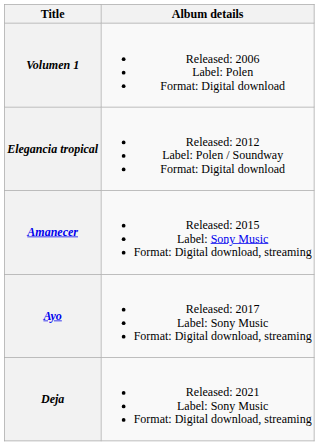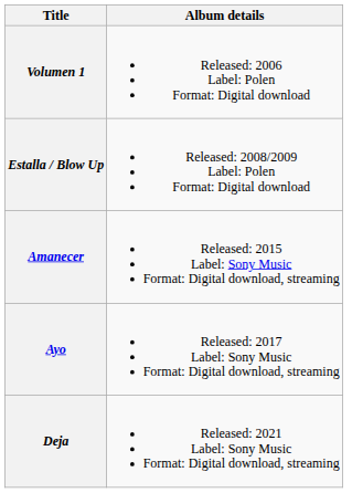 <table class="wikitable plainrowheaders" style="text-align:center">
 <tr>
 <th>Title</th>
 <th>Album details</th>
 </tr>
 <tr>
 <th scope="row"><em>Volumen 1</em></th>
 <td><br><ul><li>Released: 2006</li><li>Label: Polen</li><li>Format: Digital download</li></ul></td>
 </tr>
 <tr>
-<th scope="row"><em>Elegancia tropical</em></th>
-<td><br><ul><li>Released: 2012</li><li>Label: Polen / Soundway</li><li>Format: Digital download</li></ul></td>
+<th scope="row"><em>Estalla / Blow Up</em></th>
+<td><br><ul><li>Released: 2008/2009</li><li>Label: Polen</li><li>Format: Digital download</li></ul></td>
 </tr>
 <tr>
 <th scope="row"><em><a href='#'>Amanecer</a></em></th>
 <td><br><ul><li>Released: 2015</li><li>Label: <a href='#'>Sony Music</a></li><li>Format: Digital download, streaming</li></ul></td>
 </tr>
 <tr>
 <th scope="row"><em><a href='#'>Ayo</a></em></th>
 <td><br><ul><li>Released: 2017</li><li>Label: Sony Music</li><li>Format: Digital download, streaming</li></ul></td>
 </tr>
 <tr>
 <th scope="row"><em>Deja</em></th>
 <td><br><ul><li>Released: 2021</li><li>Label: Sony Music</li><li>Format: Digital download, streaming</li></ul></td>
 </tr>
 </table>
